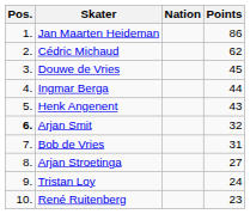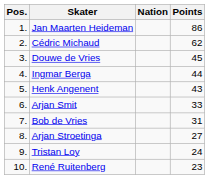 <table class="wikitable">
 <tr>
 <th>Pos.</th>
 <th>Skater</th>
 <th>Nation</th>
 <th>Points</th>
 </tr>
 <tr>
 <td align=right>1.</td>
 <td><a href='#'>Jan Maarten Heideman</a></td>
 <td></td>
 <td align=right>86</td>
 </tr>
 <tr>
 <td align=right>2.</td>
 <td><a href='#'>Cédric Michaud</a></td>
 <td></td>
 <td align=right>62</td>
 </tr>
 <tr>
 <td align=right>3.</td>
 <td><a href='#'>Douwe de Vries</a></td>
 <td></td>
 <td align=right>45</td>
 </tr>
 <tr>
 <td align=right>4.</td>
 <td><a href='#'>Ingmar Berga</a></td>
 <td></td>
 <td align=right>44</td>
 </tr>
 <tr>
 <td align=right>5.</td>
 <td><a href='#'>Henk Angenent</a></td>
 <td></td>
 <td align=right>43</td>
 </tr>
 <tr>
-<td align=right><strong>6.</strong></td>
+<td align=right>6.</td>
 <td><a href='#'>Arjan Smit</a></td>
 <td></td>
-<td align=right>32</td>
+<td align=right>33</td>
 </tr>
 <tr>
 <td align=right>7.</td>
 <td><a href='#'>Bob de Vries</a></td>
 <td></td>
 <td align=right>31</td>
 </tr>
 <tr>
 <td align=right>8.</td>
 <td><a href='#'>Arjan Stroetinga</a></td>
 <td></td>
 <td align=right>27</td>
 </tr>
 <tr>
 <td align=right>9.</td>
 <td><a href='#'>Tristan Loy</a></td>
 <td></td>
 <td align=right>24</td>
 </tr>
 <tr>
 <td align=right>10.</td>
 <td><a href='#'>René Ruitenberg</a></td>
 <td></td>
 <td align=right>23</td>
 </tr>
 </table>
